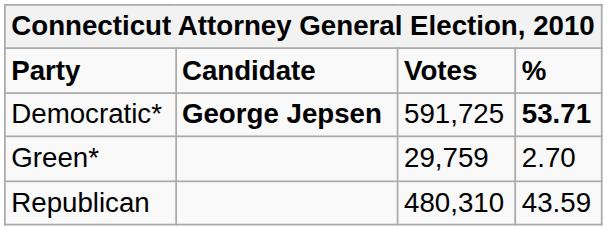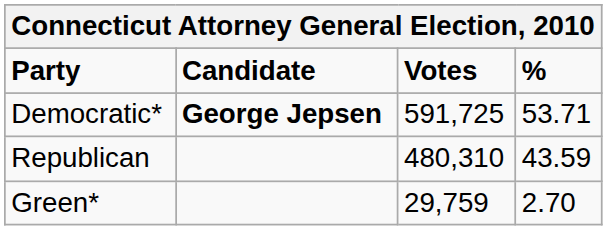 <table class="wikitable">
 <tr>
 <th colspan="4">Connecticut Attorney General Election, 2010</th>
 </tr>
 <tr>
 <td><strong>Party</strong></td>
 <td><strong>Candidate</strong></td>
 <td><strong>Votes</strong></td>
 <td><strong>%</strong></td>
 </tr>
 <tr>
 <td>Democratic*</td>
 <td><strong>George Jepsen</strong></td>
 <td>591,725</td>
-<td><strong>53.71</strong></td>
+<td>53.71</td>
+</tr>
+<tr>
+<td>Republican</td>
+<td></td>
+<td>480,310</td>
+<td>43.59</td>
 </tr>
 <tr>
 <td>Green*</td>
 <td></td>
 <td>29,759</td>
 <td>2.70</td>
 </tr>
-<tr>
-<td>Republican</td>
-<td></td>
-<td>480,310</td>
-<td>43.59</td>
-</tr>
 </table>
